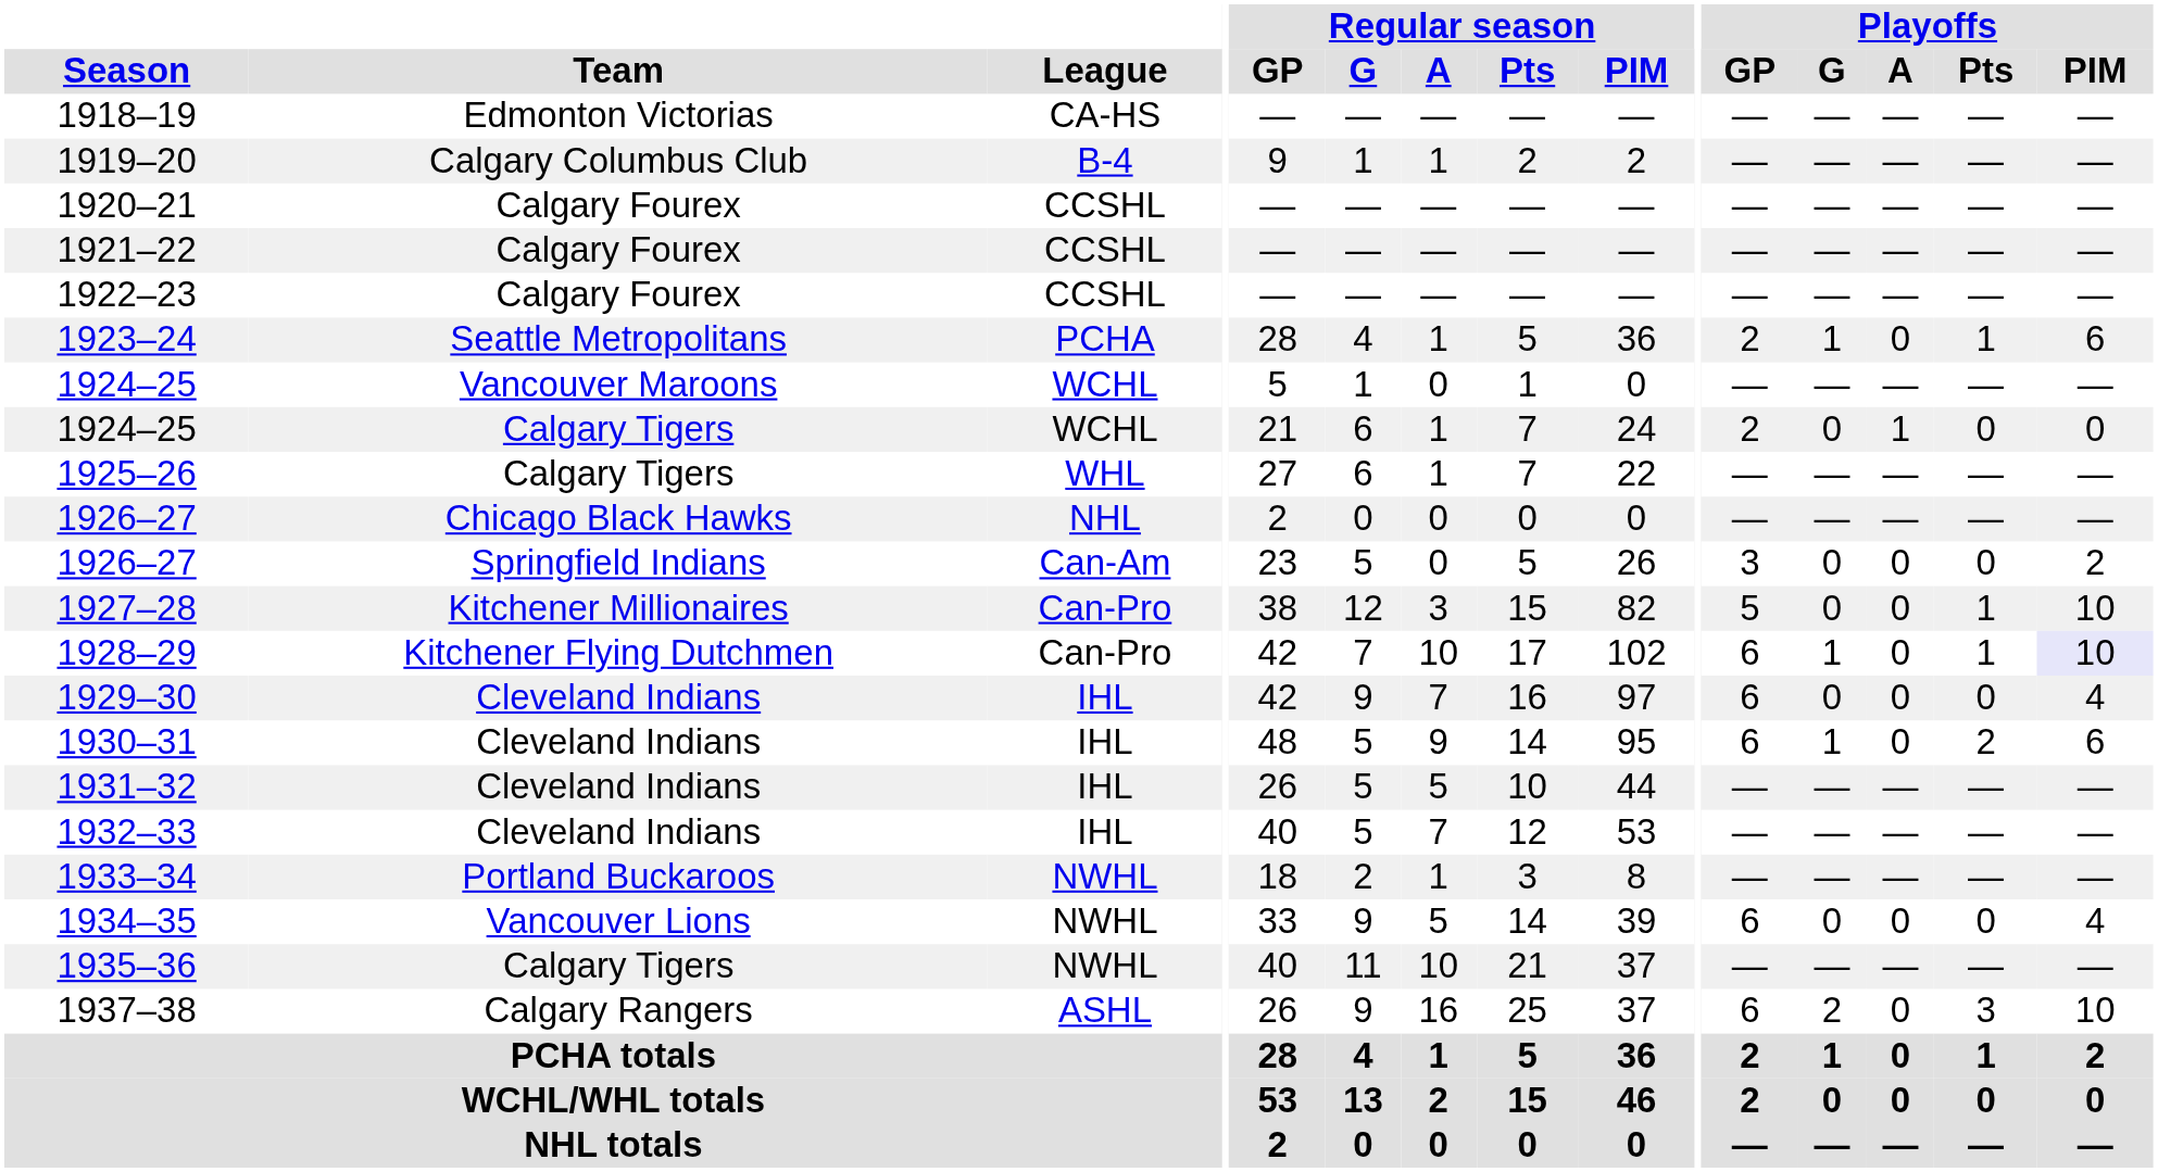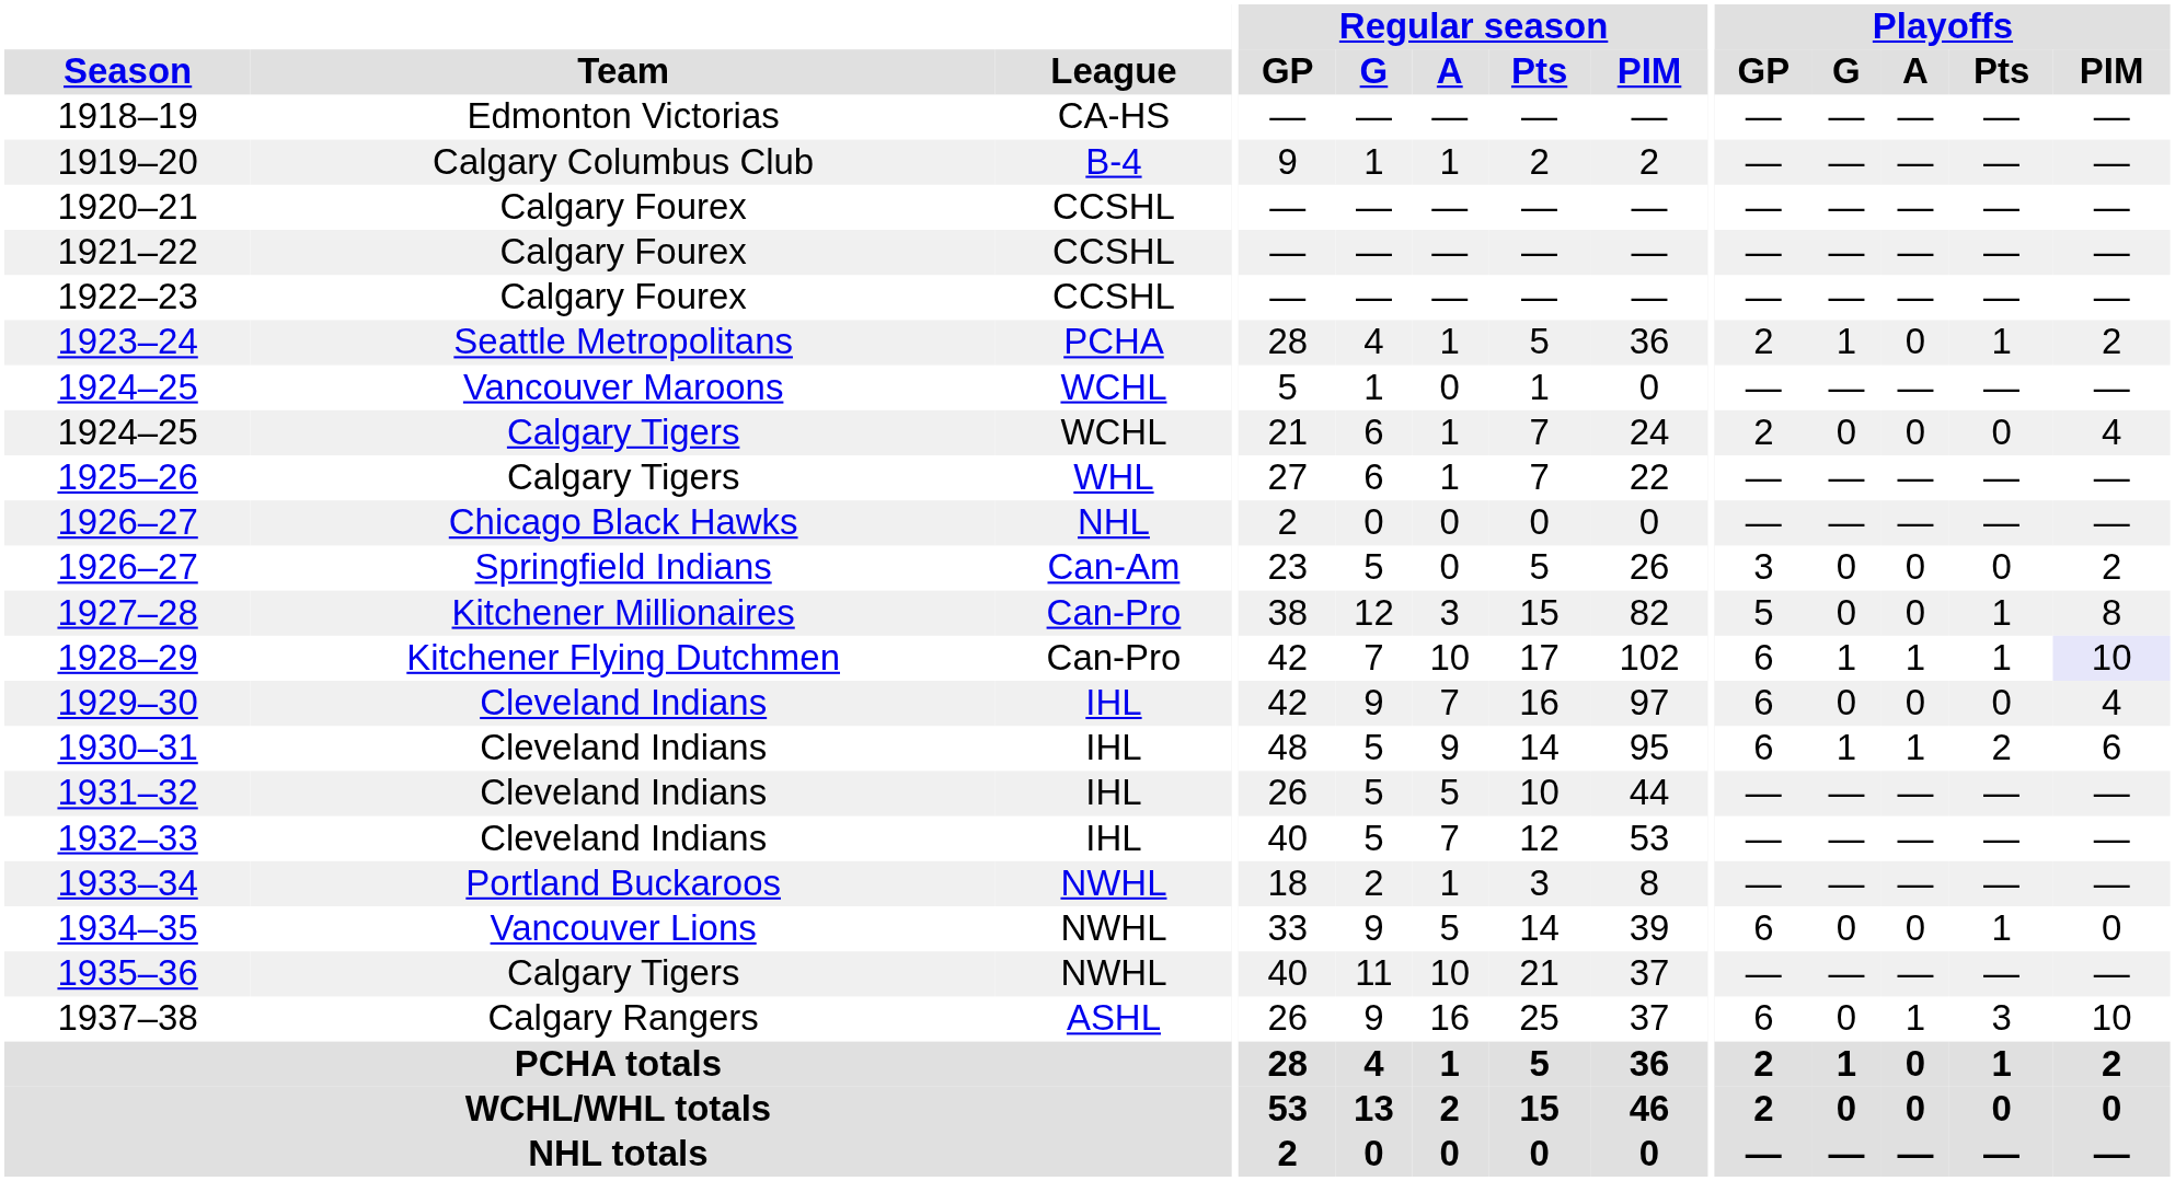 <table border="0" cellpadding="1" cellspacing="0" style="text-align:center; width:60em">
 <tr bgcolor="#e0e0e0">
 <th colspan="3" bgcolor="#ffffff"></th>
 <th rowspan="100" bgcolor="#ffffff"></th>
 <th colspan="5"><a href='#'>Regular season</a></th>
 <th rowspan="100" bgcolor="#ffffff"></th>
 <th colspan="5"><a href='#'>Playoffs</a></th>
 </tr>
 <tr bgcolor="#e0e0e0">
 <th><a href='#'>Season</a></th>
 <th>Team</th>
 <th>League</th>
 <th>GP</th>
 <th><a href='#'>G</a></th>
 <th><a href='#'>A</a></th>
 <th><a href='#'>Pts</a></th>
 <th><a href='#'>PIM</a></th>
 <th>GP</th>
 <th>G</th>
 <th>A</th>
 <th>Pts</th>
 <th>PIM</th>
 </tr>
 <tr>
 <td>1918–19</td>
 <td>Edmonton Victorias</td>
 <td>CA-HS</td>
 <td>—</td>
 <td>—</td>
 <td>—</td>
 <td>—</td>
 <td>—</td>
 <td>—</td>
 <td>—</td>
 <td>—</td>
 <td>—</td>
 <td>—</td>
 </tr>
 <tr bgcolor="#f0f0f0">
 <td>1919–20</td>
 <td>Calgary Columbus Club</td>
 <td><a href='#'>B-4</a></td>
 <td>9</td>
 <td>1</td>
 <td>1</td>
 <td>2</td>
 <td>2</td>
 <td>—</td>
 <td>—</td>
 <td>—</td>
 <td>—</td>
 <td>—</td>
 </tr>
 <tr>
 <td>1920–21</td>
 <td>Calgary Fourex</td>
 <td>CCSHL</td>
 <td>—</td>
 <td>—</td>
 <td>—</td>
 <td>—</td>
 <td>—</td>
 <td>—</td>
 <td>—</td>
 <td>—</td>
 <td>—</td>
 <td>—</td>
 </tr>
 <tr bgcolor="#f0f0f0">
 <td>1921–22</td>
 <td>Calgary Fourex</td>
 <td>CCSHL</td>
 <td>—</td>
 <td>—</td>
 <td>—</td>
 <td>—</td>
 <td>—</td>
 <td>—</td>
 <td>—</td>
 <td>—</td>
 <td>—</td>
 <td>—</td>
 </tr>
 <tr>
 <td>1922–23</td>
 <td>Calgary Fourex</td>
 <td>CCSHL</td>
 <td>—</td>
 <td>—</td>
 <td>—</td>
 <td>—</td>
 <td>—</td>
 <td>—</td>
 <td>—</td>
 <td>—</td>
 <td>—</td>
 <td>—</td>
 </tr>
 <tr bgcolor="#f0f0f0">
 <td><a href='#'>1923–24</a></td>
 <td><a href='#'>Seattle Metropolitans</a></td>
 <td><a href='#'>PCHA</a></td>
 <td>28</td>
 <td>4</td>
 <td>1</td>
 <td>5</td>
 <td>36</td>
 <td>2</td>
 <td>1</td>
 <td>0</td>
 <td>1</td>
-<td>6</td>
+<td>2</td>
 </tr>
 <tr>
 <td><a href='#'>1924–25</a></td>
 <td><a href='#'>Vancouver Maroons</a></td>
 <td><a href='#'>WCHL</a></td>
 <td>5</td>
 <td>1</td>
 <td>0</td>
 <td>1</td>
 <td>0</td>
 <td>—</td>
 <td>—</td>
 <td>—</td>
 <td>—</td>
 <td>—</td>
 </tr>
 <tr bgcolor="#f0f0f0">
 <td>1924–25</td>
 <td><a href='#'>Calgary Tigers</a></td>
 <td>WCHL</td>
 <td>21</td>
 <td>6</td>
 <td>1</td>
 <td>7</td>
 <td>24</td>
 <td>2</td>
 <td>0</td>
-<td>1</td>
 <td>0</td>
 <td>0</td>
+<td>4</td>
 </tr>
 <tr>
 <td><a href='#'>1925–26</a></td>
 <td>Calgary Tigers</td>
 <td><a href='#'>WHL</a></td>
 <td>27</td>
 <td>6</td>
 <td>1</td>
 <td>7</td>
 <td>22</td>
 <td>—</td>
 <td>—</td>
 <td>—</td>
 <td>—</td>
 <td>—</td>
 </tr>
 <tr bgcolor="#f0f0f0">
 <td><a href='#'>1926–27</a></td>
 <td><a href='#'>Chicago Black Hawks</a></td>
 <td><a href='#'>NHL</a></td>
 <td>2</td>
 <td>0</td>
 <td>0</td>
 <td>0</td>
 <td>0</td>
 <td>—</td>
 <td>—</td>
 <td>—</td>
 <td>—</td>
 <td>—</td>
 </tr>
 <tr>
 <td><a href='#'>1926–27</a></td>
 <td><a href='#'>Springfield Indians</a></td>
 <td><a href='#'>Can-Am</a></td>
 <td>23</td>
 <td>5</td>
 <td>0</td>
 <td>5</td>
 <td>26</td>
 <td>3</td>
 <td>0</td>
 <td>0</td>
 <td>0</td>
 <td>2</td>
 </tr>
 <tr bgcolor="#f0f0f0">
 <td><a href='#'>1927–28</a></td>
 <td><a href='#'>Kitchener Millionaires</a></td>
 <td><a href='#'>Can-Pro</a></td>
 <td>38</td>
 <td>12</td>
 <td>3</td>
 <td>15</td>
 <td>82</td>
 <td>5</td>
 <td>0</td>
 <td>0</td>
 <td>1</td>
-<td>10</td>
+<td>8</td>
 </tr>
 <tr>
 <td><a href='#'>1928–29</a></td>
 <td><a href='#'>Kitchener Flying Dutchmen</a></td>
 <td>Can-Pro</td>
 <td>42</td>
 <td>7</td>
 <td>10</td>
 <td>17</td>
 <td>102</td>
 <td>6</td>
 <td>1</td>
-<td>0</td>
+<td>1</td>
 <td>1</td>
 <td style="background: lavender;">10</td>
 </tr>
 <tr bgcolor="#f0f0f0">
 <td><a href='#'>1929–30</a></td>
 <td><a href='#'>Cleveland Indians</a></td>
 <td><a href='#'>IHL</a></td>
 <td>42</td>
 <td>9</td>
 <td>7</td>
 <td>16</td>
 <td>97</td>
 <td>6</td>
 <td>0</td>
 <td>0</td>
 <td>0</td>
 <td>4</td>
 </tr>
 <tr>
 <td><a href='#'>1930–31</a></td>
 <td>Cleveland Indians</td>
 <td>IHL</td>
 <td>48</td>
 <td>5</td>
 <td>9</td>
 <td>14</td>
 <td>95</td>
 <td>6</td>
 <td>1</td>
-<td>0</td>
+<td>1</td>
 <td>2</td>
 <td>6</td>
 </tr>
 <tr bgcolor="#f0f0f0">
 <td><a href='#'>1931–32</a></td>
 <td>Cleveland Indians</td>
 <td>IHL</td>
 <td>26</td>
 <td>5</td>
 <td>5</td>
 <td>10</td>
 <td>44</td>
 <td>—</td>
 <td>—</td>
 <td>—</td>
 <td>—</td>
 <td>—</td>
 </tr>
 <tr>
 <td><a href='#'>1932–33</a></td>
 <td>Cleveland Indians</td>
 <td>IHL</td>
 <td>40</td>
 <td>5</td>
 <td>7</td>
 <td>12</td>
 <td>53</td>
 <td>—</td>
 <td>—</td>
 <td>—</td>
 <td>—</td>
 <td>—</td>
 </tr>
 <tr bgcolor="#f0f0f0">
 <td><a href='#'>1933–34</a></td>
 <td><a href='#'>Portland Buckaroos</a></td>
 <td><a href='#'>NWHL</a></td>
 <td>18</td>
 <td>2</td>
 <td>1</td>
 <td>3</td>
 <td>8</td>
 <td>—</td>
 <td>—</td>
 <td>—</td>
 <td>—</td>
 <td>—</td>
 </tr>
 <tr>
 <td><a href='#'>1934–35</a></td>
 <td><a href='#'>Vancouver Lions</a></td>
 <td>NWHL</td>
 <td>33</td>
 <td>9</td>
 <td>5</td>
 <td>14</td>
 <td>39</td>
 <td>6</td>
 <td>0</td>
 <td>0</td>
+<td>1</td>
 <td>0</td>
-<td>4</td>
 </tr>
 <tr bgcolor="#f0f0f0">
 <td><a href='#'>1935–36</a></td>
 <td>Calgary Tigers</td>
 <td>NWHL</td>
 <td>40</td>
 <td>11</td>
 <td>10</td>
 <td>21</td>
 <td>37</td>
 <td>—</td>
 <td>—</td>
 <td>—</td>
 <td>—</td>
 <td>—</td>
 </tr>
 <tr>
 <td>1937–38</td>
 <td>Calgary Rangers</td>
 <td><a href='#'>ASHL</a></td>
 <td>26</td>
 <td>9</td>
 <td>16</td>
 <td>25</td>
 <td>37</td>
 <td>6</td>
-<td>2</td>
 <td>0</td>
+<td>1</td>
 <td>3</td>
 <td>10</td>
 </tr>
 <tr bgcolor="#e0e0e0">
 <th colspan="3">PCHA totals</th>
 <th>28</th>
 <th>4</th>
 <th>1</th>
 <th>5</th>
 <th>36</th>
 <th>2</th>
 <th>1</th>
 <th>0</th>
 <th>1</th>
 <th>2</th>
 </tr>
 <tr bgcolor="#e0e0e0">
 <th colspan="3">WCHL/WHL totals</th>
 <th>53</th>
 <th>13</th>
 <th>2</th>
 <th>15</th>
 <th>46</th>
 <th>2</th>
 <th>0</th>
 <th>0</th>
 <th>0</th>
 <th>0</th>
 </tr>
 <tr bgcolor="#e0e0e0">
 <th colspan="3">NHL totals</th>
 <th>2</th>
 <th>0</th>
 <th>0</th>
 <th>0</th>
 <th>0</th>
 <th>—</th>
 <th>—</th>
 <th>—</th>
 <th>—</th>
 <th>—</th>
 </tr>
 </table>
